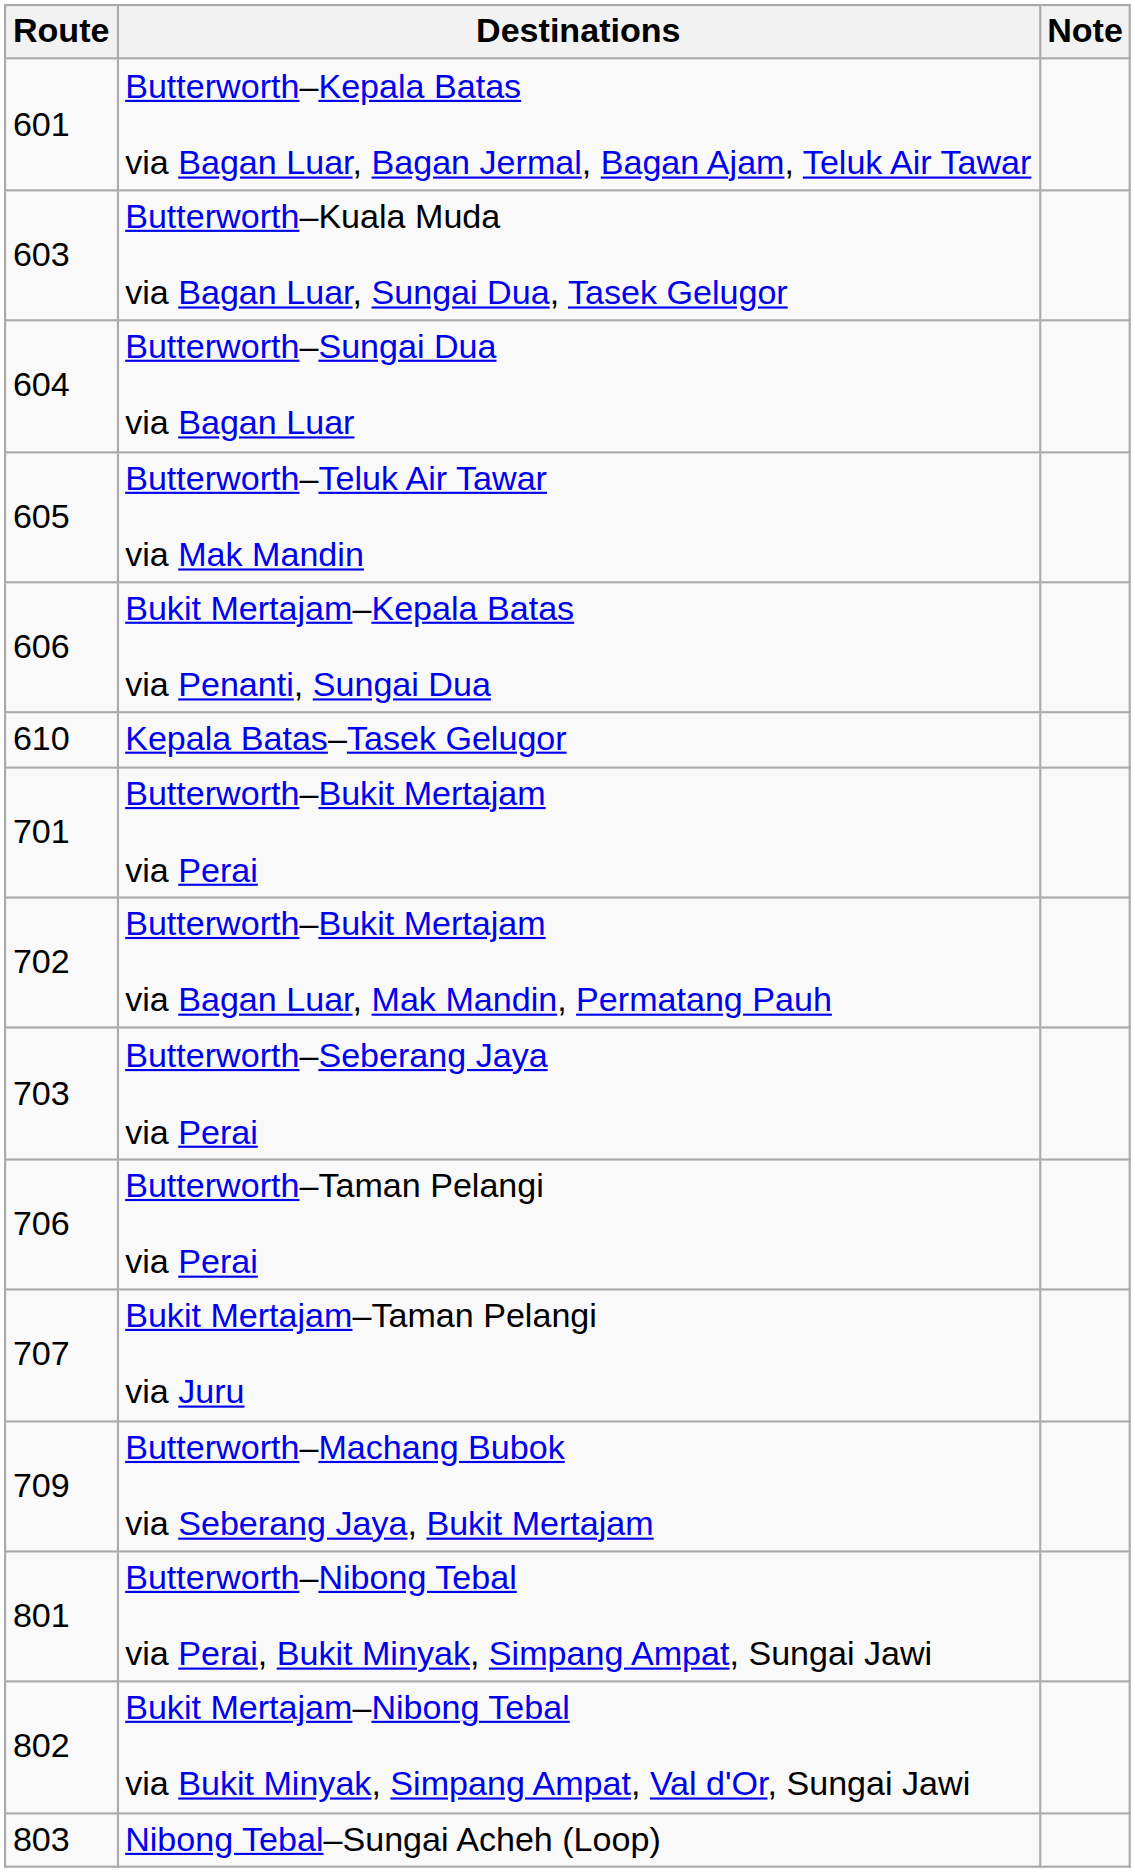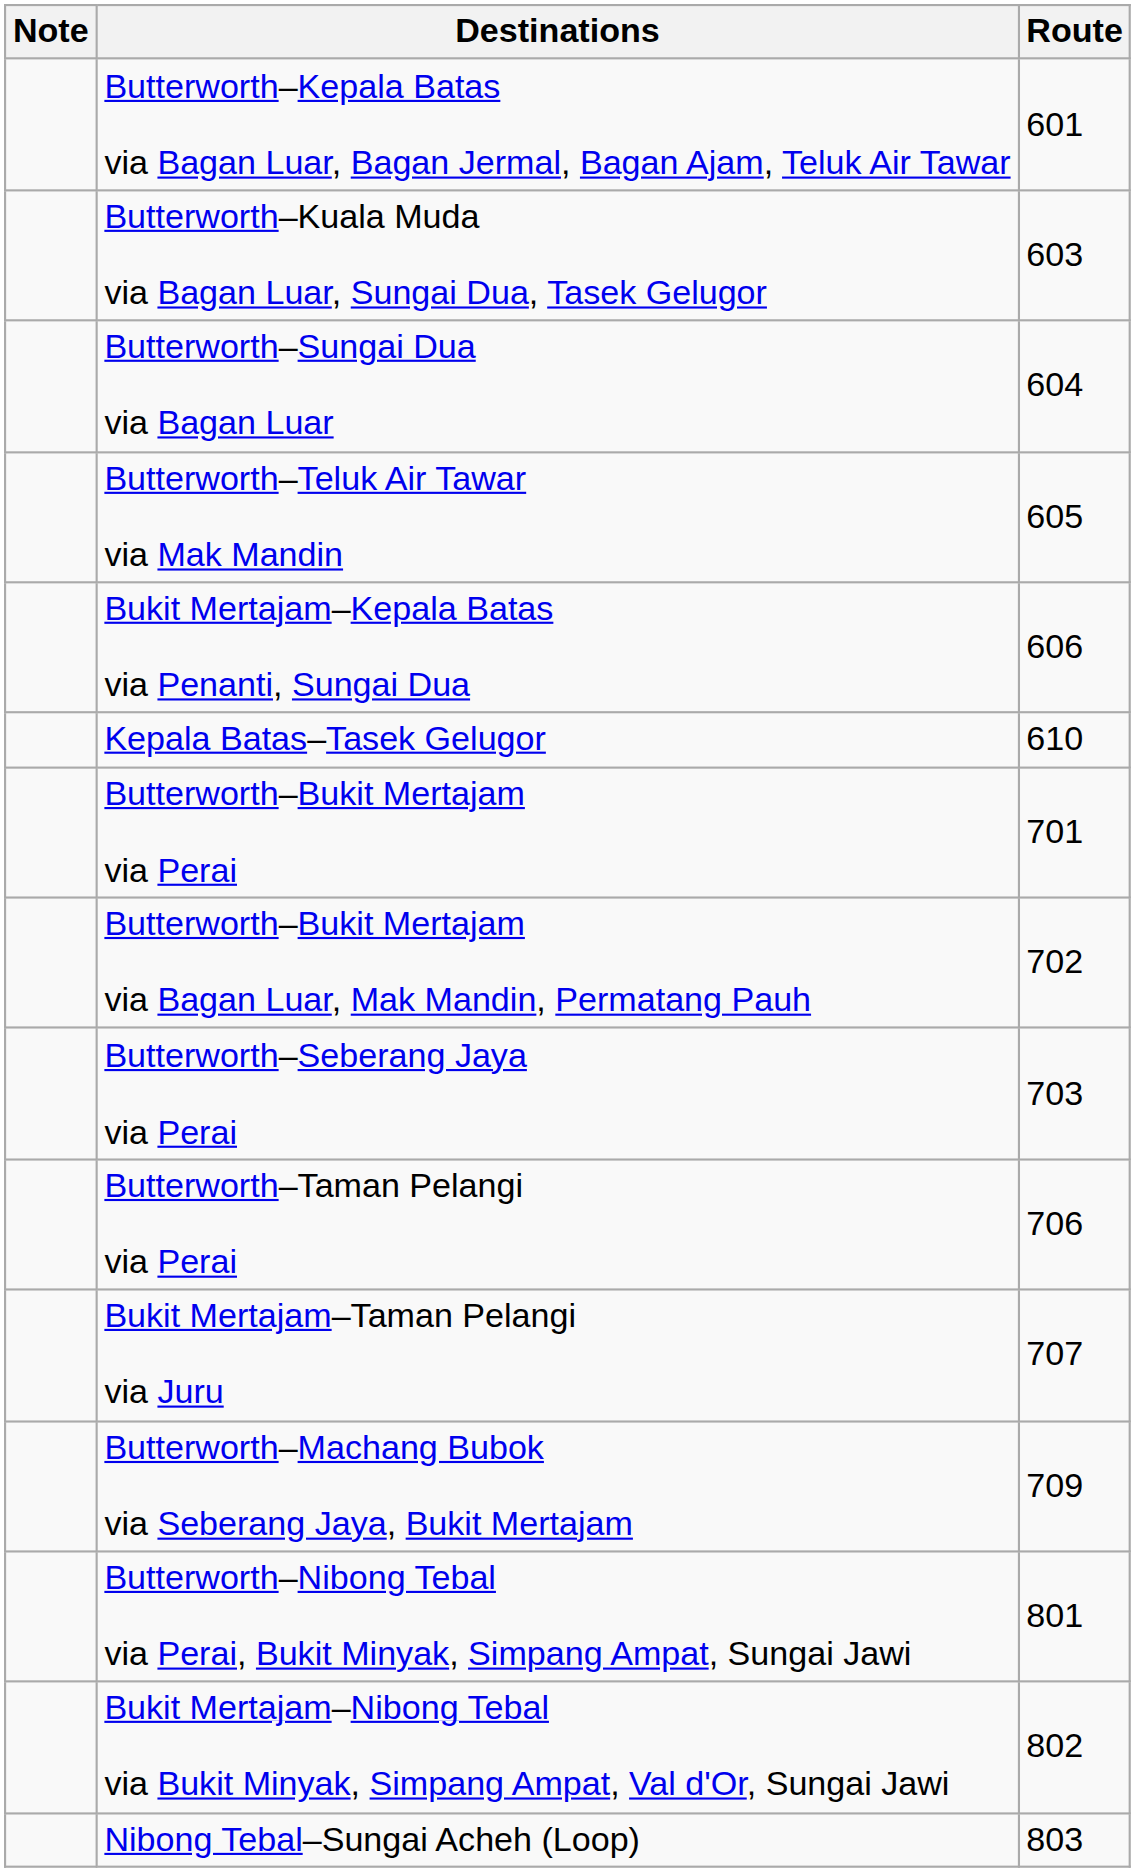 <table class="wikitable mw-collapsible">
 <tr>
+<th>Note</th>
+<th>Destinations</th>
 <th>Route</th>
-<th>Destinations</th>
-<th>Note</th>
 </tr>
 <tr>
+<td></td>
+<td><a href='#'>Butterworth</a>–<a href='#'>Kepala Batas</a><br><br>via <a href='#'>Bagan Luar</a>, <a href='#'>Bagan Jermal</a>, <a href='#'>Bagan Ajam</a>, <a href='#'>Teluk Air Tawar</a></td>
 <td>601</td>
-<td><a href='#'>Butterworth</a>–<a href='#'>Kepala Batas</a><br><br>via <a href='#'>Bagan Luar</a>, <a href='#'>Bagan Jermal</a>, <a href='#'>Bagan Ajam</a>, <a href='#'>Teluk Air Tawar</a></td>
-<td></td>
 </tr>
 <tr>
+<td></td>
+<td><a href='#'>Butterworth</a>–Kuala Muda<br><br>via <a href='#'>Bagan Luar</a>, <a href='#'>Sungai Dua</a>, <a href='#'>Tasek Gelugor</a></td>
 <td>603</td>
-<td><a href='#'>Butterworth</a>–Kuala Muda<br><br>via <a href='#'>Bagan Luar</a>, <a href='#'>Sungai Dua</a>, <a href='#'>Tasek Gelugor</a></td>
-<td></td>
 </tr>
 <tr>
+<td></td>
+<td><a href='#'>Butterworth</a>–<a href='#'>Sungai Dua</a><br><br>via <a href='#'>Bagan Luar</a></td>
 <td>604</td>
-<td><a href='#'>Butterworth</a>–<a href='#'>Sungai Dua</a><br><br>via <a href='#'>Bagan Luar</a></td>
-<td></td>
 </tr>
 <tr>
+<td></td>
+<td><a href='#'>Butterworth</a>–<a href='#'>Teluk Air Tawar</a><br><br>via <a href='#'>Mak Mandin</a></td>
 <td>605</td>
-<td><a href='#'>Butterworth</a>–<a href='#'>Teluk Air Tawar</a><br><br>via <a href='#'>Mak Mandin</a></td>
-<td></td>
 </tr>
 <tr>
+<td></td>
+<td><a href='#'>Bukit Mertajam</a>–<a href='#'>Kepala Batas</a><br><br>via <a href='#'>Penanti</a>, <a href='#'>Sungai Dua</a></td>
 <td>606</td>
-<td><a href='#'>Bukit Mertajam</a>–<a href='#'>Kepala Batas</a><br><br>via <a href='#'>Penanti</a>, <a href='#'>Sungai Dua</a></td>
-<td></td>
 </tr>
 <tr>
+<td></td>
+<td><a href='#'>Kepala Batas</a>–<a href='#'>Tasek Gelugor</a></td>
 <td>610</td>
-<td><a href='#'>Kepala Batas</a>–<a href='#'>Tasek Gelugor</a></td>
-<td></td>
 </tr>
 <tr>
+<td></td>
+<td><a href='#'>Butterworth</a>–<a href='#'>Bukit Mertajam</a><br><br>via <a href='#'>Perai</a></td>
 <td>701</td>
-<td><a href='#'>Butterworth</a>–<a href='#'>Bukit Mertajam</a><br><br>via <a href='#'>Perai</a></td>
-<td></td>
 </tr>
 <tr>
+<td></td>
+<td><a href='#'>Butterworth</a>–<a href='#'>Bukit Mertajam</a><br><br>via <a href='#'>Bagan Luar</a>, <a href='#'>Mak Mandin</a>, <a href='#'>Permatang Pauh</a></td>
 <td>702</td>
-<td><a href='#'>Butterworth</a>–<a href='#'>Bukit Mertajam</a><br><br>via <a href='#'>Bagan Luar</a>, <a href='#'>Mak Mandin</a>, <a href='#'>Permatang Pauh</a></td>
-<td></td>
 </tr>
 <tr>
+<td></td>
+<td><a href='#'>Butterworth</a>–<a href='#'>Seberang Jaya</a><br><br>via <a href='#'>Perai</a></td>
 <td>703</td>
-<td><a href='#'>Butterworth</a>–<a href='#'>Seberang Jaya</a><br><br>via <a href='#'>Perai</a></td>
-<td></td>
 </tr>
 <tr>
+<td></td>
+<td><a href='#'>Butterworth</a>–Taman Pelangi<br><br>via <a href='#'>Perai</a></td>
 <td>706</td>
-<td><a href='#'>Butterworth</a>–Taman Pelangi<br><br>via <a href='#'>Perai</a></td>
-<td></td>
 </tr>
 <tr>
+<td></td>
+<td><a href='#'>Bukit Mertajam</a>–Taman Pelangi<br><br>via <a href='#'>Juru</a></td>
 <td>707</td>
-<td><a href='#'>Bukit Mertajam</a>–Taman Pelangi<br><br>via <a href='#'>Juru</a></td>
-<td></td>
 </tr>
 <tr>
+<td></td>
+<td><a href='#'>Butterworth</a>–<a href='#'>Machang Bubok</a><br><br>via <a href='#'>Seberang Jaya</a>, <a href='#'>Bukit Mertajam</a></td>
 <td>709</td>
-<td><a href='#'>Butterworth</a>–<a href='#'>Machang Bubok</a><br><br>via <a href='#'>Seberang Jaya</a>, <a href='#'>Bukit Mertajam</a></td>
-<td></td>
 </tr>
 <tr>
+<td></td>
+<td><a href='#'>Butterworth</a>–<a href='#'>Nibong Tebal</a><br><br>via <a href='#'>Perai</a>, <a href='#'>Bukit Minyak</a>, <a href='#'>Simpang Ampat</a>, Sungai Jawi</td>
 <td>801</td>
-<td><a href='#'>Butterworth</a>–<a href='#'>Nibong Tebal</a><br><br>via <a href='#'>Perai</a>, <a href='#'>Bukit Minyak</a>, <a href='#'>Simpang Ampat</a>, Sungai Jawi</td>
-<td></td>
 </tr>
 <tr>
+<td></td>
+<td><a href='#'>Bukit Mertajam</a>–<a href='#'>Nibong Tebal</a><br><br>via <a href='#'>Bukit Minyak</a>, <a href='#'>Simpang Ampat</a>, <a href='#'>Val d'Or</a>, Sungai Jawi</td>
 <td>802</td>
-<td><a href='#'>Bukit Mertajam</a>–<a href='#'>Nibong Tebal</a><br><br>via <a href='#'>Bukit Minyak</a>, <a href='#'>Simpang Ampat</a>, <a href='#'>Val d'Or</a>, Sungai Jawi</td>
-<td></td>
 </tr>
 <tr>
+<td></td>
+<td><a href='#'>Nibong Tebal</a>–Sungai Acheh (Loop)</td>
 <td>803</td>
-<td><a href='#'>Nibong Tebal</a>–Sungai Acheh (Loop)</td>
-<td></td>
 </tr>
 </table>
